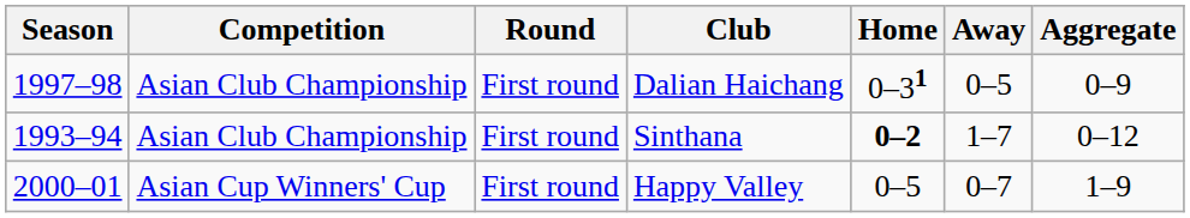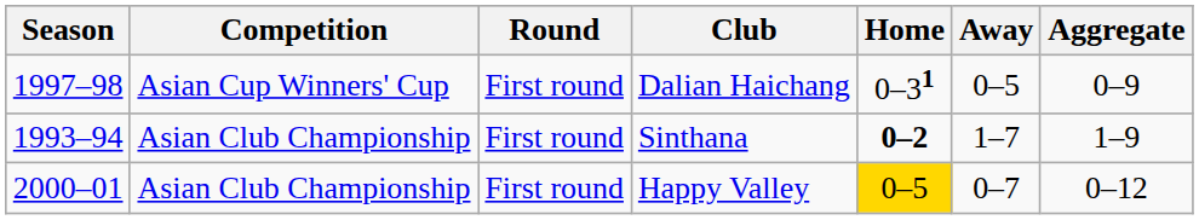 <table class="wikitable">
 <tr>
 <th>Season</th>
 <th>Competition</th>
 <th>Round</th>
 <th>Club</th>
 <th>Home</th>
 <th>Away</th>
 <th>Aggregate</th>
 </tr>
 <tr>
 <td><a href='#'>1997–98</a></td>
-<td><a href='#'>Asian Club Championship</a></td>
+<td><a href='#'>Asian Cup Winners' Cup</a></td>
 <td><a href='#'>First round</a></td>
 <td> <a href='#'>Dalian Haichang</a></td>
 <td style="text-align:center;">0–3<sup><strong>1</strong></sup></td>
 <td style="text-align:center;">0–5</td>
 <td style="text-align:center;">0–9</td>
 </tr>
 <tr>
 <td><a href='#'>1993–94</a></td>
 <td><a href='#'>Asian Club Championship</a></td>
 <td><a href='#'>First round</a></td>
 <td> <a href='#'>Sinthana</a></td>
 <td style="text-align:center;"><strong>0–2</strong></td>
 <td style="text-align:center;">1–7</td>
-<td style="text-align:center;">0–12</td>
+<td style="text-align:center;">1–9</td>
 </tr>
 <tr>
 <td><a href='#'>2000–01</a></td>
-<td><a href='#'>Asian Cup Winners' Cup</a></td>
+<td><a href='#'>Asian Club Championship</a></td>
 <td><a href='#'>First round</a></td>
 <td> <a href='#'>Happy Valley</a></td>
-<td style="text-align:center;">0–5</td>
+<td style="background: gold; text-align:center;">0–5</td>
 <td style="text-align:center;">0–7</td>
-<td style="text-align:center;">1–9</td>
+<td style="text-align:center;">0–12</td>
 </tr>
 </table>
